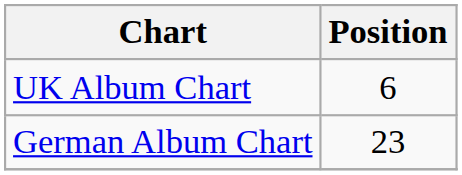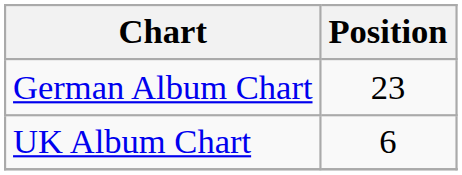 <table class="wikitable">
 <tr>
 <th>Chart</th>
 <th>Position</th>
 </tr>
 <tr>
+<td><a href='#'>German Album Chart</a></td>
+<td align=center>23</td>
+</tr>
+<tr>
 <td><a href='#'>UK Album Chart</a></td>
 <td align=center>6</td>
 </tr>
 <tr>
-<td><a href='#'>German Album Chart</a></td>
-<td align=center>23</td>
-</tr>
-<tr>
 </tr>
 </table>
